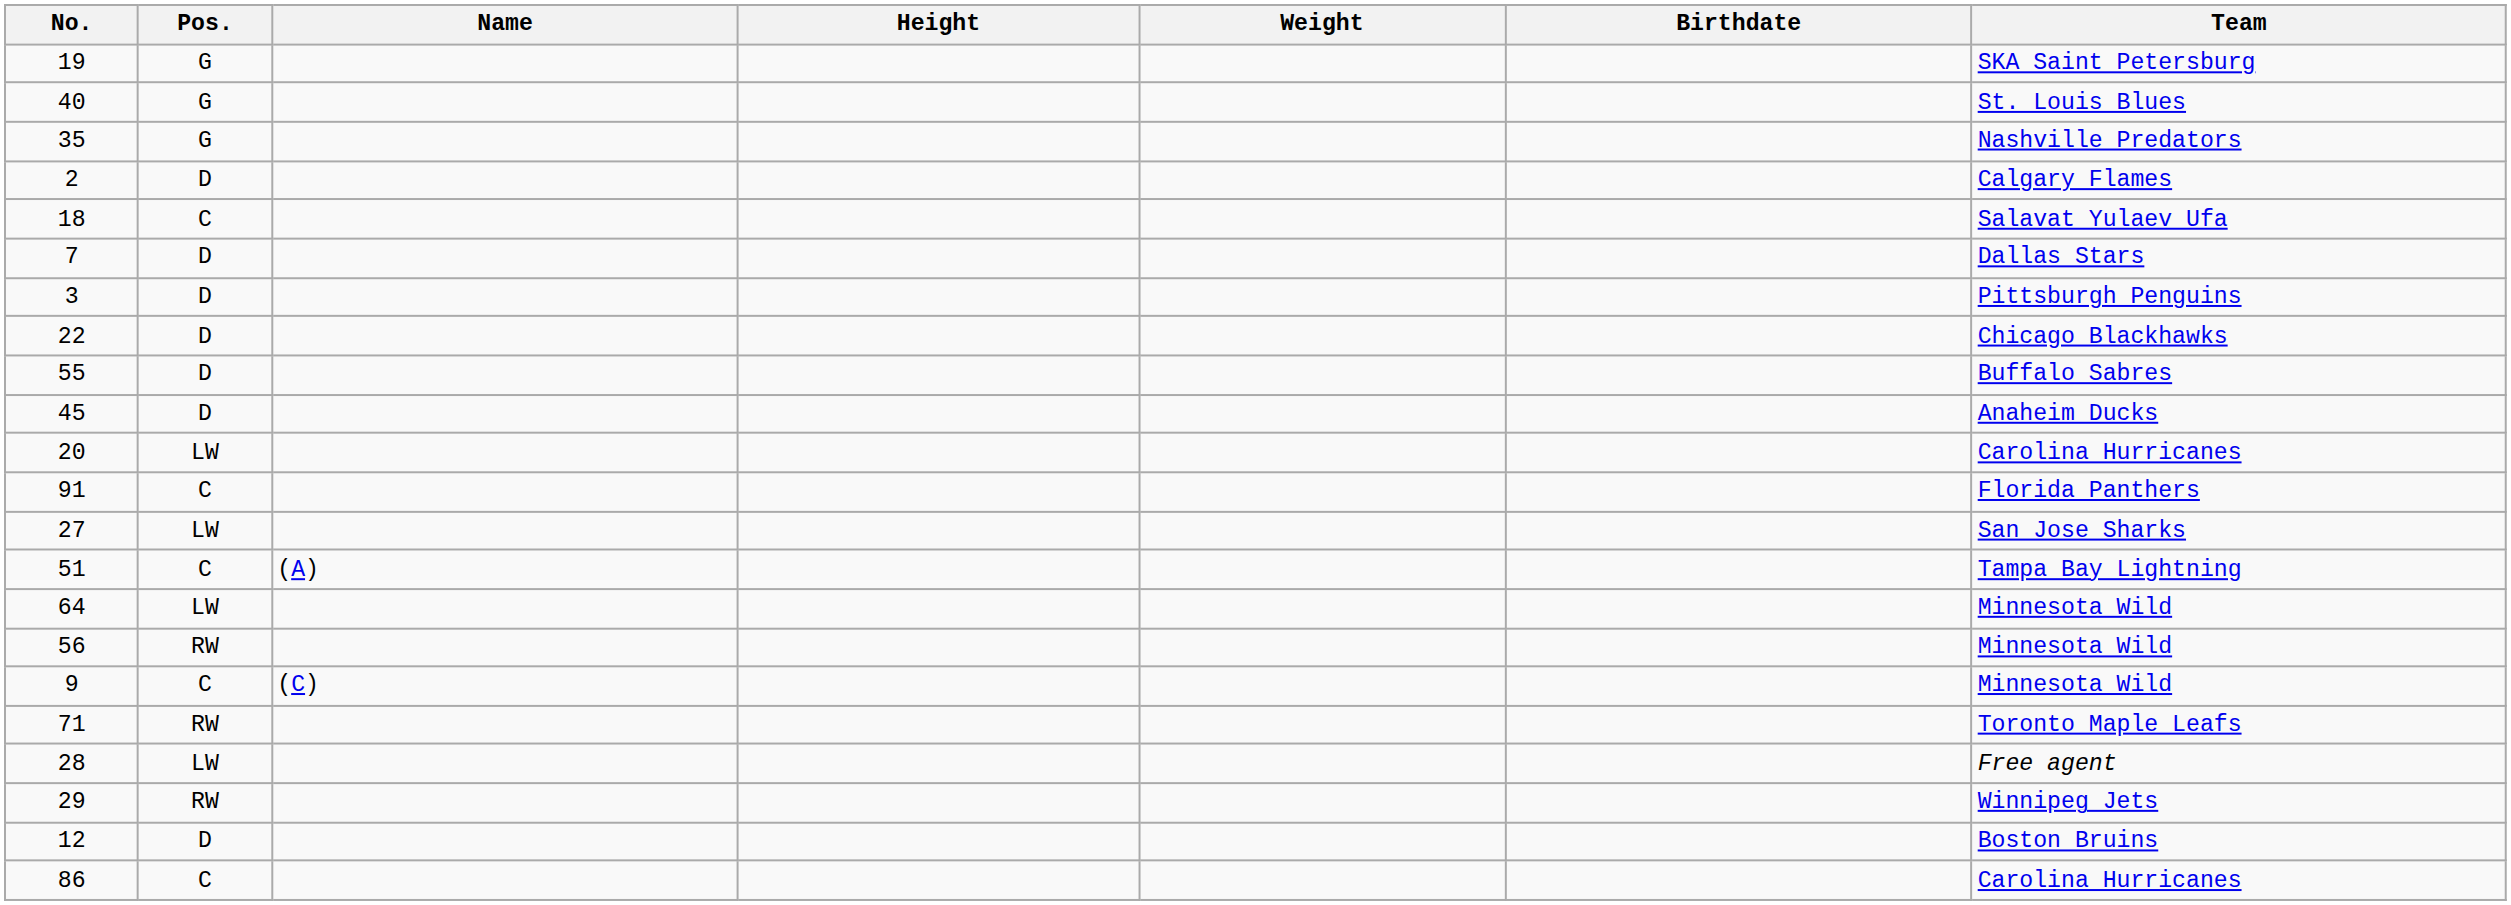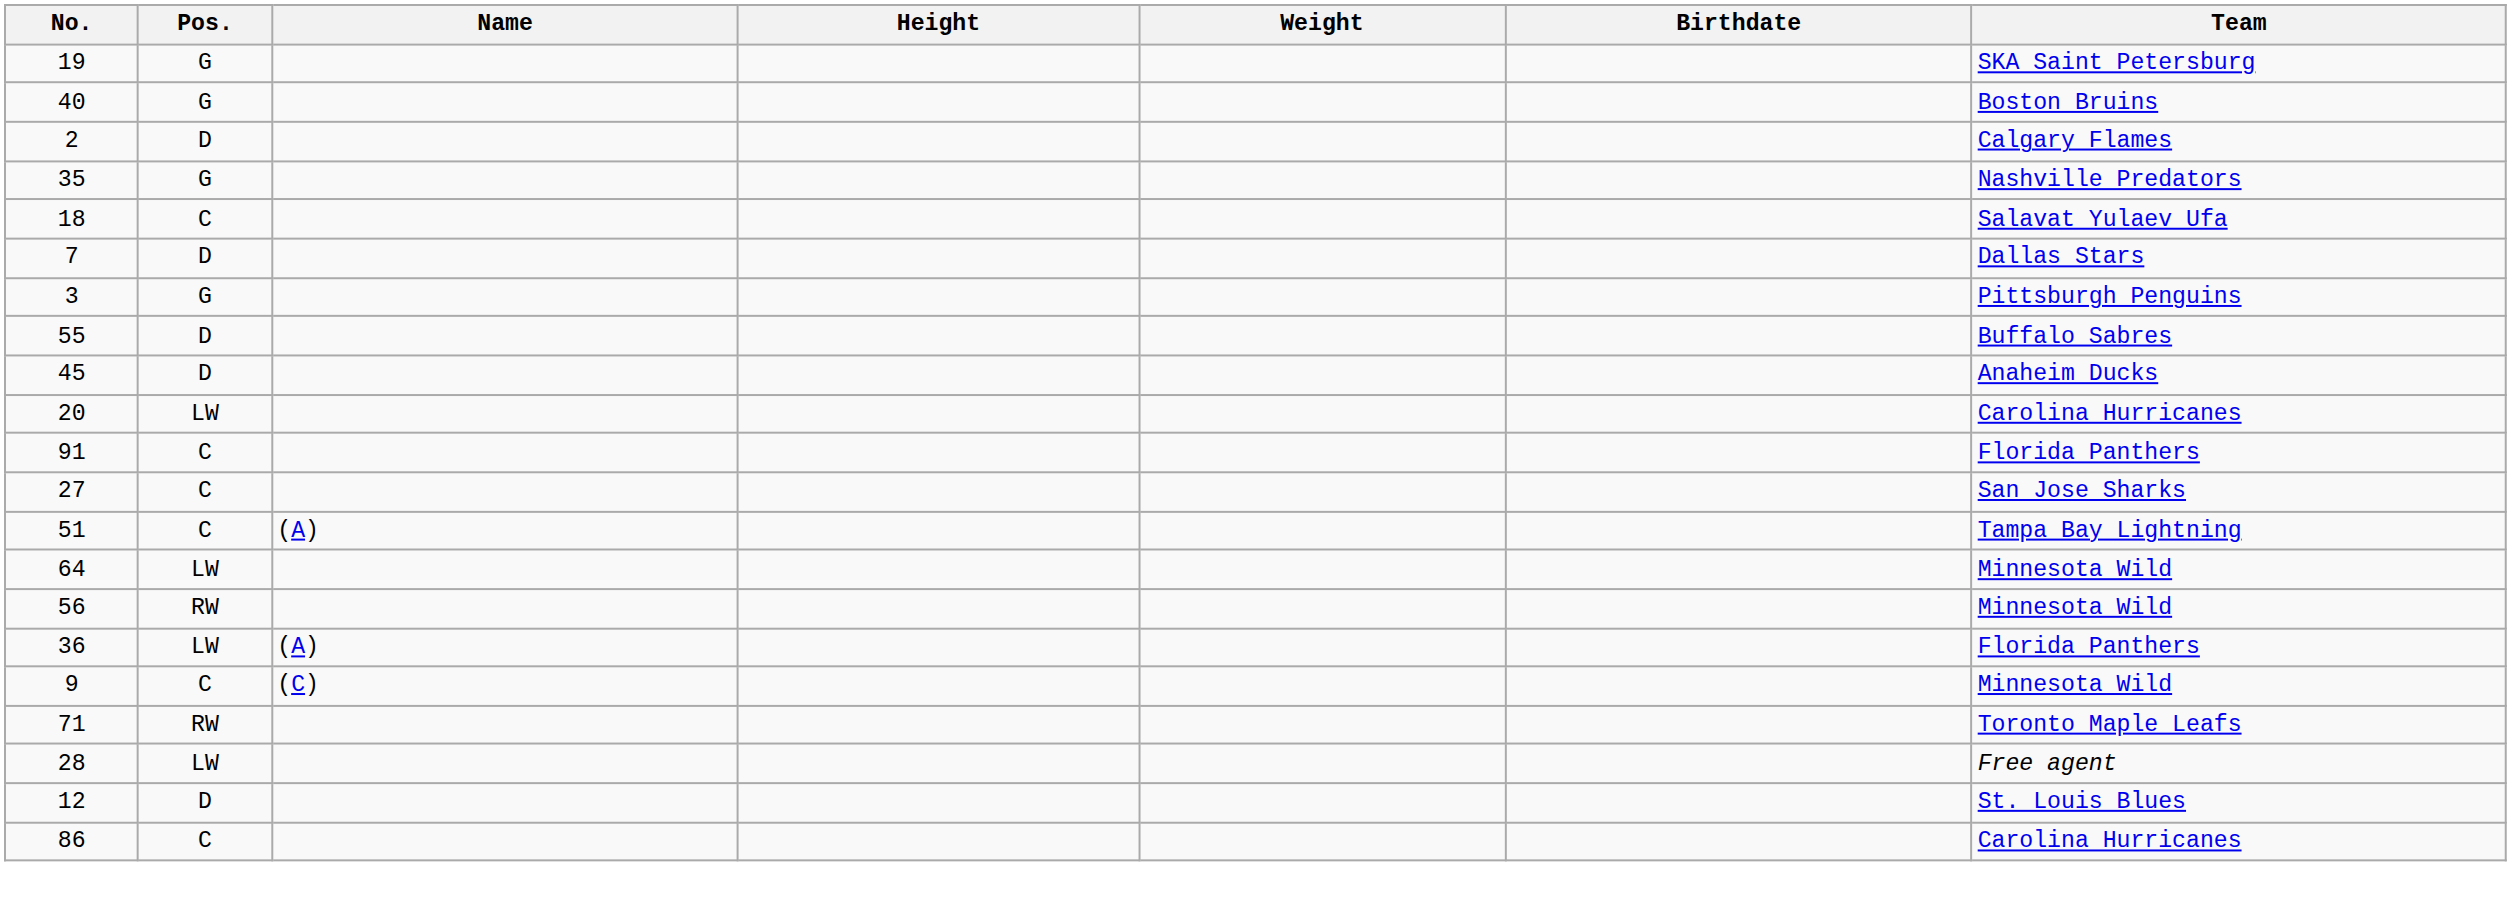 <table width="100%" class="wikitable sortable" style="font-size: 90%; text-align: center;">
 <tr>
 <th style="width:  4%;">No.</th>
 <th style="width:  4%;">Pos.</th>
 <th style="width: 14%;">Name</th>
 <th style="width: 12%;">Height</th>
 <th style="width: 11%;">Weight</th>
 <th style="width: 14%;">Birthdate</th>
 <th style="width: 16%;">Team</th>
 </tr>
 <tr>
 <td>19</td>
 <td>G</td>
 <td align=left></td>
 <td></td>
 <td></td>
 <td></td>
 <td style="text-align:left;"> <a href='#'>SKA Saint Petersburg</a></td>
 </tr>
 <tr>
 <td>40</td>
 <td>G</td>
 <td align=left></td>
 <td></td>
 <td></td>
 <td></td>
-<td style="text-align:left;"> <a href='#'>St. Louis Blues</a></td>
+<td style="text-align:left;"> <a href='#'>Boston Bruins</a></td>
+</tr>
+<tr>
+<td>2</td>
+<td>D</td>
+<td align=left></td>
+<td></td>
+<td></td>
+<td></td>
+<td style="text-align:left;"> <a href='#'>Calgary Flames</a></td>
 </tr>
 <tr>
 <td>35</td>
 <td>G</td>
 <td align=left></td>
 <td></td>
 <td></td>
 <td></td>
 <td style="text-align:left;"> <a href='#'>Nashville Predators</a></td>
-</tr>
-<tr>
-<td>2</td>
-<td>D</td>
-<td align=left></td>
-<td></td>
-<td></td>
-<td></td>
-<td style="text-align:left;"> <a href='#'>Calgary Flames</a></td>
 </tr>
 <tr>
 <td>18</td>
 <td>C</td>
 <td align=left></td>
 <td></td>
 <td></td>
 <td></td>
 <td style="text-align:left;"> <a href='#'>Salavat Yulaev Ufa</a></td>
 </tr>
 <tr>
 <td>7</td>
 <td>D</td>
 <td align=left></td>
 <td></td>
 <td></td>
 <td></td>
 <td style="text-align:left;"> <a href='#'>Dallas Stars</a></td>
 </tr>
 <tr>
 <td>3</td>
-<td>D</td>
+<td>G</td>
 <td align=left></td>
 <td></td>
 <td></td>
 <td></td>
 <td style="text-align:left;"> <a href='#'>Pittsburgh Penguins</a></td>
-</tr>
-<tr>
-<td>22</td>
-<td>D</td>
-<td align=left></td>
-<td></td>
-<td></td>
-<td></td>
-<td style="text-align:left;"> <a href='#'>Chicago Blackhawks</a></td>
 </tr>
 <tr>
 <td>55</td>
 <td>D</td>
 <td align=left></td>
 <td></td>
 <td></td>
 <td></td>
 <td style="text-align:left;"> <a href='#'>Buffalo Sabres</a></td>
 </tr>
 <tr>
 <td>45</td>
 <td>D</td>
 <td align=left></td>
 <td></td>
 <td></td>
 <td></td>
 <td style="text-align:left;"> <a href='#'>Anaheim Ducks</a></td>
 </tr>
 <tr>
 <td>20</td>
 <td>LW</td>
 <td align=left></td>
 <td></td>
 <td></td>
 <td></td>
 <td style="text-align:left;"> <a href='#'>Carolina Hurricanes</a></td>
 </tr>
 <tr>
 <td>91</td>
 <td>C</td>
 <td align=left></td>
 <td></td>
 <td></td>
 <td></td>
 <td style="text-align:left;"> <a href='#'>Florida Panthers</a></td>
 </tr>
 <tr>
 <td>27</td>
-<td>LW</td>
+<td>C</td>
 <td align=left></td>
 <td></td>
 <td></td>
 <td></td>
 <td style="text-align:left;"> <a href='#'>San Jose Sharks</a></td>
 </tr>
 <tr>
 <td>51</td>
 <td>C</td>
 <td align=left> (<a href='#'>A</a>)</td>
 <td></td>
 <td></td>
 <td></td>
 <td style="text-align:left;"> <a href='#'>Tampa Bay Lightning</a></td>
 </tr>
 <tr>
 <td>64</td>
 <td>LW</td>
 <td align=left></td>
 <td></td>
 <td></td>
 <td></td>
 <td style="text-align:left;"> <a href='#'>Minnesota Wild</a></td>
 </tr>
 <tr>
 <td>56</td>
 <td>RW</td>
 <td align=left></td>
 <td></td>
 <td></td>
 <td></td>
 <td style="text-align:left;"> <a href='#'>Minnesota Wild</a></td>
 </tr>
 <tr>
+<td>36</td>
+<td>LW</td>
+<td align=left> (<a href='#'>A</a>)</td>
+<td></td>
+<td></td>
+<td></td>
+<td style="text-align:left;"> <a href='#'>Florida Panthers</a></td>
+</tr>
+<tr>
 <td>9</td>
 <td>C</td>
 <td align=left>  (<a href='#'>C</a>)</td>
 <td></td>
 <td></td>
 <td></td>
 <td style="text-align:left;"> <a href='#'>Minnesota Wild</a></td>
 </tr>
 <tr>
 <td>71</td>
 <td>RW</td>
 <td align=left></td>
 <td></td>
 <td></td>
 <td></td>
 <td style="text-align:left;"> <a href='#'>Toronto Maple Leafs</a></td>
 </tr>
 <tr>
 <td>28</td>
 <td>LW</td>
 <td align=left></td>
 <td></td>
 <td></td>
 <td></td>
 <td style="text-align:left;"><em>Free agent</em></td>
 </tr>
 <tr>
-<td>29</td>
-<td>RW</td>
-<td align=left></td>
-<td></td>
-<td></td>
-<td></td>
-<td style="text-align:left;"> <a href='#'>Winnipeg Jets</a></td>
-</tr>
-<tr>
 <td>12</td>
 <td>D</td>
 <td align=left></td>
 <td></td>
 <td></td>
 <td></td>
-<td style="text-align:left;"> <a href='#'>Boston Bruins</a></td>
+<td style="text-align:left;"> <a href='#'>St. Louis Blues</a></td>
 </tr>
 <tr>
 <td>86</td>
 <td>C</td>
 <td align=left></td>
 <td></td>
 <td></td>
 <td></td>
 <td style="text-align:left;"> <a href='#'>Carolina Hurricanes</a></td>
 </tr>
 </table>
